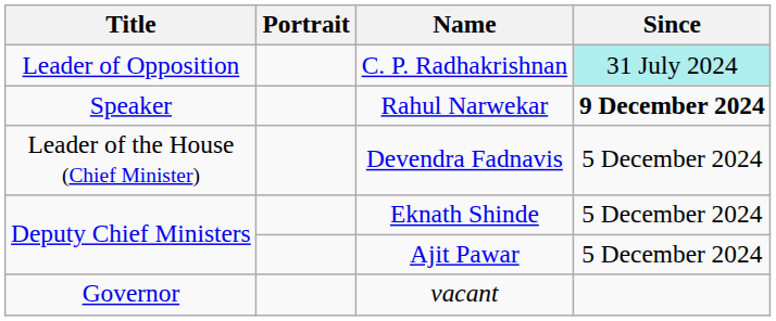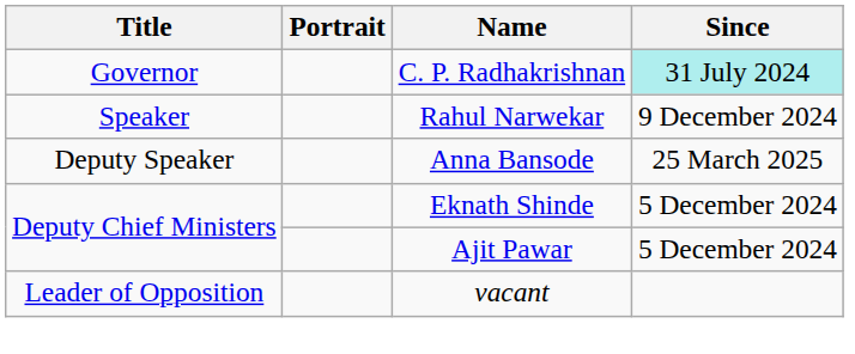 <table class="wikitable" style="text-align:center">
 <tr>
 <th>Title</th>
 <th>Portrait</th>
 <th>Name</th>
 <th>Since</th>
 </tr>
 <tr>
-<td><a href='#'>Leader of Opposition</a></td>
+<td><a href='#'>Governor</a></td>
 <td></td>
 <td><a href='#'>C. P. Radhakrishnan</a></td>
 <td style="background: paleturquoise;">31 July 2024</td>
 </tr>
 <tr>
 <td><a href='#'>Speaker</a></td>
 <td></td>
 <td><a href='#'>Rahul Narwekar</a></td>
-<td><strong>9 December 2024</strong></td>
+<td>9 December 2024</td>
 </tr>
 <tr>
-<td>Leader of the House<br><small>(<a href='#'>Chief Minister</a>)</small></td>
+<td>Deputy Speaker</td>
 <td></td>
-<td><a href='#'>Devendra Fadnavis</a></td>
-<td>5 December 2024</td>
+<td><a href='#'>Anna Bansode</a></td>
+<td>25 March 2025</td>
 </tr>
 <tr>
 <td rowspan="2"><a href='#'>Deputy Chief Ministers</a></td>
 <td></td>
 <td><a href='#'>Eknath Shinde</a></td>
 <td>5 December 2024</td>
 </tr>
 <tr>
 <td></td>
 <td><a href='#'>Ajit Pawar</a></td>
 <td>5 December 2024</td>
 </tr>
 <tr>
-<td><a href='#'>Governor</a></td>
+<td><a href='#'>Leader of Opposition</a></td>
 <td></td>
 <td><em>vacant</em></td>
 <td></td>
 </tr>
 </table>
